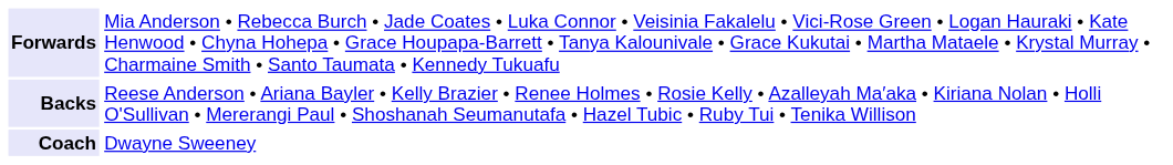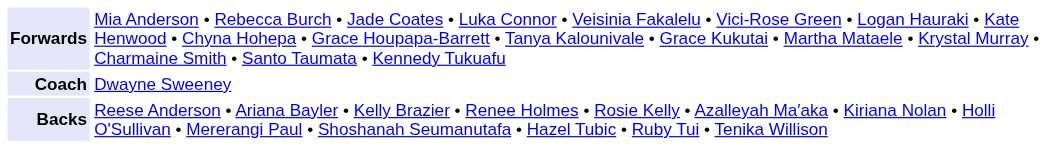 <table cellpadding="2" style="border: 1px solid white; font-size:90%;">
 <tr>
 <td style="text-align:right;" bgcolor="lavender"><strong>Forwards</strong></td>
 <td style="text-align:left;"><a href='#'>Mia Anderson</a> • <a href='#'>Rebecca Burch</a> • <a href='#'>Jade Coates</a> • <a href='#'>Luka Connor</a> • <a href='#'>Veisinia Fakalelu</a> • <a href='#'>Vici-Rose Green</a> • <a href='#'>Logan Hauraki</a> • <a href='#'>Kate Henwood</a> • <a href='#'>Chyna Hohepa</a> • <a href='#'>Grace Houpapa-Barrett</a> • <a href='#'>Tanya Kalounivale</a> • <a href='#'>Grace Kukutai</a> • <a href='#'>Martha Mataele</a> • <a href='#'>Krystal Murray</a> • <a href='#'>Charmaine Smith</a> • <a href='#'>Santo Taumata</a> • <a href='#'>Kennedy Tukuafu</a></td>
 </tr>
 <tr>
+<td style="text-align:right;" bgcolor="lavender"><strong>Coach</strong></td>
+<td style="text-align:left;"><a href='#'>Dwayne Sweeney</a></td>
+</tr>
+<tr>
 <td style="text-align:right;" bgcolor="lavender"><strong>Backs</strong></td>
 <td style="text-align:left;"><a href='#'>Reese Anderson</a> • <a href='#'>Ariana Bayler</a> • <a href='#'>Kelly Brazier</a> • <a href='#'>Renee Holmes</a> • <a href='#'>Rosie Kelly</a> • <a href='#'>Azalleyah Ma′aka</a> • <a href='#'>Kiriana Nolan</a> • <a href='#'>Holli O'Sullivan</a> • <a href='#'>Mererangi Paul</a> • <a href='#'>Shoshanah Seumanutafa</a> • <a href='#'>Hazel Tubic</a> • <a href='#'>Ruby Tui</a> • <a href='#'>Tenika Willison</a></td>
 </tr>
-<tr>
-<td style="text-align:right;" bgcolor="lavender"><strong>Coach</strong></td>
-<td style="text-align:left;"><a href='#'>Dwayne Sweeney</a></td>
-</tr>
 </table>
